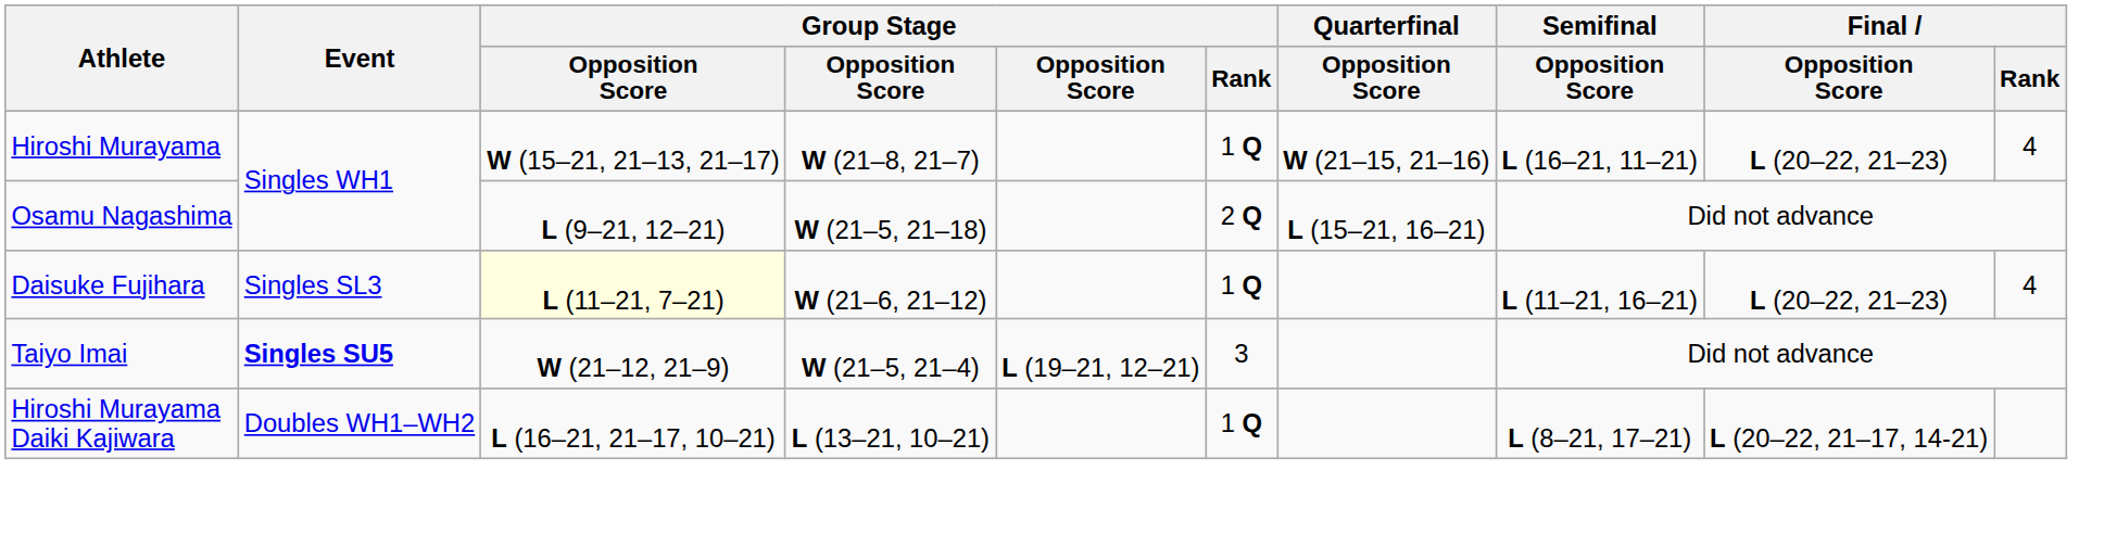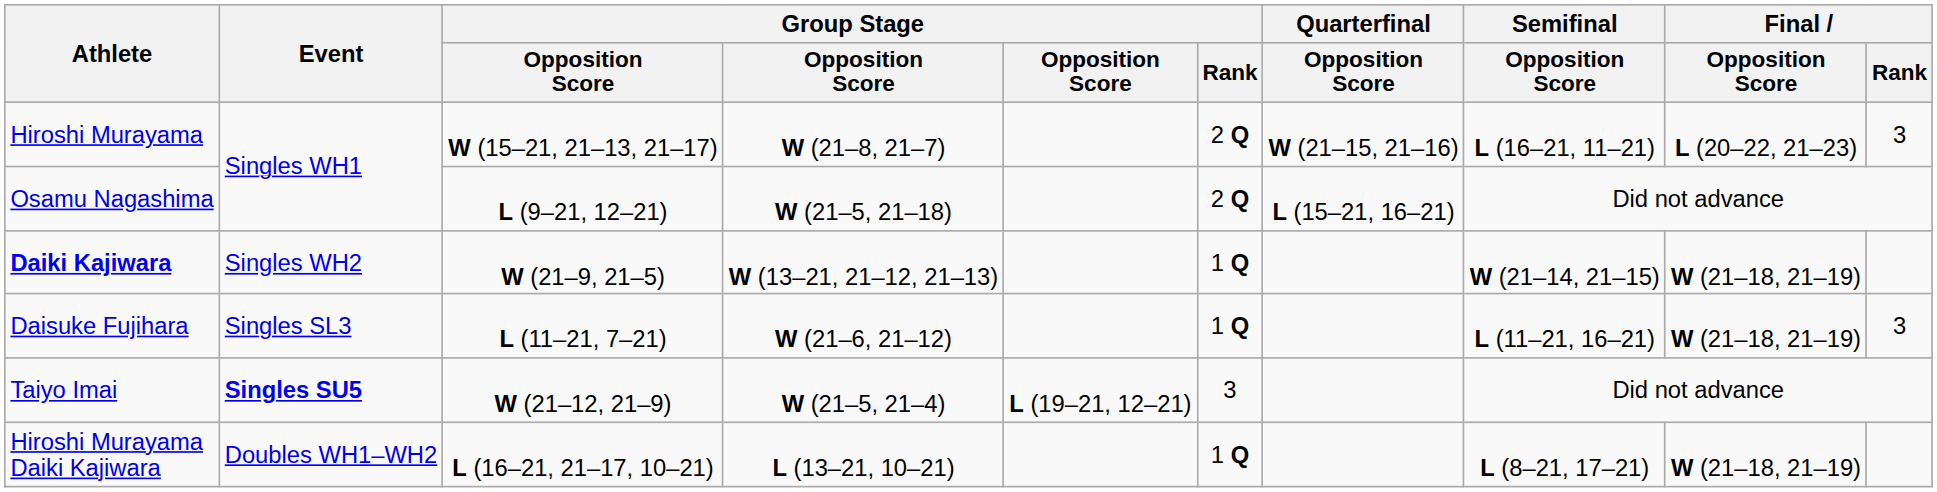 <table class="wikitable" style="font-size:90%; text-align:center">
 <tr>
 <th rowspan="2">Athlete</th>
 <th rowspan="2">Event</th>
 <th colspan="4">Group Stage</th>
 <th>Quarterfinal</th>
 <th>Semifinal</th>
 <th colspan="2">Final / </th>
 </tr>
 <tr style="font-size:95%">
 <th>Opposition<br>Score</th>
 <th>Opposition<br>Score</th>
 <th>Opposition<br>Score</th>
 <th>Rank</th>
 <th>Opposition<br>Score</th>
 <th>Opposition<br>Score</th>
 <th>Opposition<br>Score</th>
 <th>Rank</th>
 </tr>
 <tr>
 <td align="left"><a href='#'>Hiroshi Murayama</a></td>
 <td align="left" rowspan="2"><a href='#'>Singles WH1</a></td>
 <td><br><strong>W</strong> (15–21, 21–13, 21–17)</td>
 <td><br><strong>W</strong> (21–8, 21–7)</td>
 <td></td>
-<td>1 <strong>Q</strong></td>
+<td>2 <strong>Q</strong></td>
 <td><br><strong>W</strong> (21–15, 21–16)</td>
 <td><br><strong>L</strong> (16–21, 11–21)</td>
 <td><br><strong>L</strong> (20–22, 21–23)</td>
-<td>4</td>
+<td>3</td>
 </tr>
 <tr>
 <td align="left"><a href='#'>Osamu Nagashima</a></td>
 <td><br><strong>L</strong> (9–21, 12–21)</td>
 <td><br><strong>W</strong> (21–5, 21–18)</td>
 <td></td>
 <td>2 <strong>Q</strong></td>
 <td><br><strong>L</strong> (15–21, 16–21)</td>
 <td colspan="3">Did not advance</td>
 </tr>
 <tr>
+<td align="left"><strong><a href='#'>Daiki Kajiwara</a></strong></td>
+<td align="left"><a href='#'>Singles WH2</a></td>
+<td><br><strong>W</strong> (21–9, 21–5)</td>
+<td><br><strong>W</strong> (13–21, 21–12, 21–13)</td>
+<td></td>
+<td>1 <strong>Q</strong></td>
+<td></td>
+<td><br><strong>W</strong> (21–14, 21–15)</td>
+<td><br><strong>W</strong> (21–18, 21–19)</td>
+<td></td>
+</tr>
+<tr>
 <td align="left"><a href='#'>Daisuke Fujihara</a></td>
 <td align="left"><a href='#'>Singles SL3</a></td>
-<td style="background: lightyellow;"><br><strong>L</strong> (11–21, 7–21)</td>
+<td><br><strong>L</strong> (11–21, 7–21)</td>
 <td><br><strong>W</strong> (21–6, 21–12)</td>
 <td></td>
 <td>1 <strong>Q</strong></td>
 <td></td>
 <td><br><strong>L</strong> (11–21, 16–21)</td>
-<td><br><strong>L</strong> (20–22, 21–23)</td>
-<td>4</td>
+<td><br><strong>W</strong> (21–18, 21–19)</td>
+<td>3</td>
 </tr>
 <tr>
 <td align="left"><a href='#'>Taiyo Imai</a></td>
 <td align="left"><strong><a href='#'>Singles SU5</a></strong></td>
 <td><br><strong>W</strong> (21–12, 21–9)</td>
 <td><br><strong>W</strong> (21–5, 21–4)</td>
 <td><br><strong>L</strong> (19–21, 12–21)</td>
 <td>3</td>
 <td></td>
 <td colspan="3">Did not advance</td>
 </tr>
 <tr>
 <td align="left"><a href='#'>Hiroshi Murayama</a><br><a href='#'>Daiki Kajiwara</a></td>
 <td align="left"><a href='#'>Doubles WH1–WH2</a></td>
 <td><br><strong>L</strong> (16–21, 21–17, 10–21)</td>
 <td><br><strong>L</strong> (13–21, 10–21)</td>
 <td></td>
 <td>1 <strong>Q</strong></td>
 <td></td>
 <td><br><strong>L</strong> (8–21, 17–21)</td>
-<td><br><strong>L</strong> (20–22, 21–17, 14-21)</td>
+<td><br><strong>W</strong> (21–18, 21–19)</td>
 <td></td>
 </tr>
 </table>
